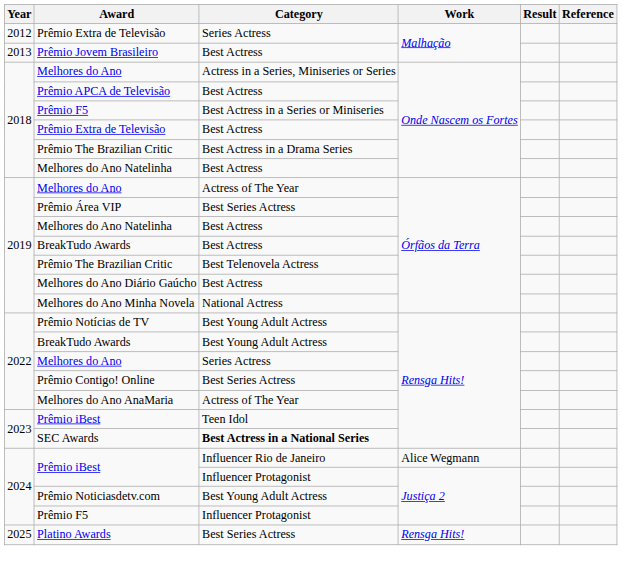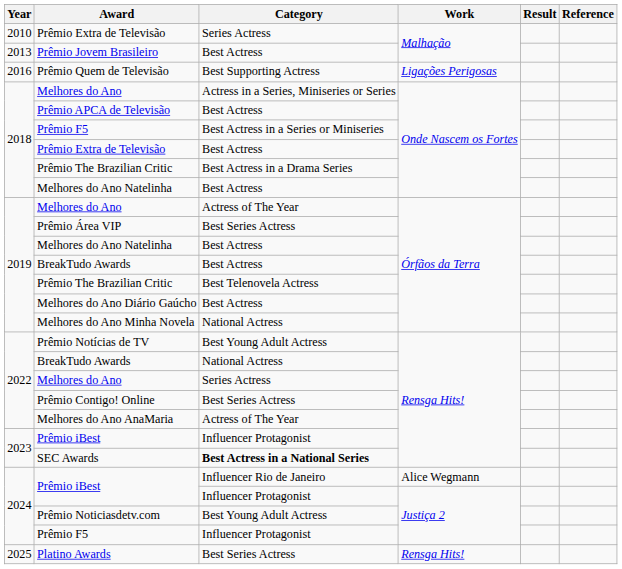 <table class="wikitable">
 <tr>
 <th>Year</th>
 <th>Award</th>
 <th>Category</th>
 <th>Work</th>
 <th>Result</th>
 <th>Reference</th>
 </tr>
 <tr>
-<td>2012</td>
+<td>2010</td>
 <td>Prêmio Extra de Televisão</td>
 <td>Series Actress</td>
 <td rowspan="2"><em><a href='#'>Malhação</a></em></td>
 <td></td>
 <td></td>
 </tr>
 <tr>
 <td>2013</td>
 <td><a href='#'>Prêmio Jovem Brasileiro</a></td>
 <td>Best Actress</td>
+<td></td>
+<td></td>
+</tr>
+<tr>
+<td>2016</td>
+<td>Prêmio Quem de Televisão</td>
+<td>Best Supporting Actress</td>
+<td><em><a href='#'>Ligações Perigosas</a></em></td>
 <td></td>
 <td></td>
 </tr>
 <tr>
 <td rowspan="6">2018</td>
 <td><a href='#'>Melhores do Ano</a></td>
 <td>Actress in a Series, Miniseries or Series</td>
 <td rowspan="6"><em><a href='#'>Onde Nascem os Fortes</a></em></td>
 <td></td>
 <td></td>
 </tr>
 <tr>
 <td><a href='#'>Prêmio APCA de Televisão</a></td>
 <td>Best Actress</td>
 <td></td>
 <td></td>
 </tr>
 <tr>
 <td><a href='#'>Prêmio F5</a></td>
 <td>Best Actress in a Series or Miniseries</td>
 <td></td>
 <td></td>
 </tr>
 <tr>
 <td><a href='#'>Prêmio Extra de Televisão</a></td>
 <td>Best Actress</td>
 <td></td>
 <td></td>
 </tr>
 <tr>
 <td>Prêmio The Brazilian Critic</td>
 <td>Best Actress in a Drama Series</td>
 <td></td>
 <td></td>
 </tr>
 <tr>
 <td>Melhores do Ano Natelinha</td>
 <td>Best Actress</td>
 <td></td>
 <td></td>
 </tr>
 <tr>
 <td rowspan="7">2019</td>
 <td><a href='#'>Melhores do Ano</a></td>
 <td>Actress of The Year</td>
 <td rowspan="7"><em><a href='#'>Órfãos da Terra</a></em></td>
 <td></td>
 <td></td>
 </tr>
 <tr>
 <td>Prêmio Área VIP</td>
 <td>Best Series Actress</td>
 <td></td>
 <td></td>
 </tr>
 <tr>
 <td>Melhores do Ano Natelinha</td>
 <td>Best Actress</td>
 <td></td>
 <td></td>
 </tr>
 <tr>
 <td>BreakTudo Awards</td>
 <td>Best Actress</td>
 <td></td>
 <td></td>
 </tr>
 <tr>
 <td>Prêmio The Brazilian Critic</td>
 <td>Best Telenovela Actress</td>
 <td></td>
 <td></td>
 </tr>
 <tr>
 <td>Melhores do Ano Diário Gaúcho</td>
 <td>Best Actress</td>
 <td></td>
 <td></td>
 </tr>
 <tr>
 <td>Melhores do Ano Minha Novela</td>
 <td>National Actress</td>
 <td></td>
 <td></td>
 </tr>
 <tr>
 <td rowspan="5">2022</td>
 <td>Prêmio Notícias de TV</td>
 <td>Best Young Adult Actress</td>
 <td rowspan="7"><em><a href='#'>Rensga Hits!</a></em></td>
 <td></td>
 <td></td>
 </tr>
 <tr>
 <td>BreakTudo Awards</td>
-<td>Best Young Adult Actress</td>
+<td>National Actress</td>
 <td></td>
 <td></td>
 </tr>
 <tr>
 <td><a href='#'>Melhores do Ano</a></td>
 <td>Series Actress</td>
 <td></td>
 <td></td>
 </tr>
 <tr>
 <td>Prêmio Contigo! Online</td>
 <td>Best Series Actress</td>
 <td></td>
 <td></td>
 </tr>
 <tr>
 <td>Melhores do Ano AnaMaria</td>
 <td>Actress of The Year</td>
 <td></td>
 <td></td>
 </tr>
 <tr>
 <td rowspan="2">2023</td>
 <td><a href='#'>Prêmio iBest</a></td>
-<td>Teen Idol</td>
+<td>Influencer Protagonist</td>
 <td></td>
 <td></td>
 </tr>
 <tr>
 <td>SEC Awards</td>
 <td><strong>Best Actress in a National Series</strong></td>
 <td></td>
 <td></td>
 </tr>
 <tr>
 <td rowspan="4">2024</td>
 <td rowspan="2"><a href='#'>Prêmio iBest</a></td>
 <td>Influencer Rio de Janeiro</td>
 <td>Alice Wegmann</td>
 <td></td>
 <td></td>
 </tr>
 <tr>
 <td>Influencer Protagonist</td>
 <td rowspan="3"><em><a href='#'>Justiça 2</a></em></td>
 <td></td>
 <td></td>
 </tr>
 <tr>
 <td>Prêmio Noticiasdetv.com</td>
 <td>Best Young Adult Actress</td>
 <td></td>
 <td></td>
 </tr>
 <tr>
 <td>Prêmio F5</td>
 <td>Influencer Protagonist</td>
 <td></td>
 <td></td>
 </tr>
 <tr>
 <td>2025</td>
 <td><a href='#'>Platino Awards</a></td>
 <td>Best Series Actress</td>
 <td><em><a href='#'>Rensga Hits!</a></em></td>
 <td></td>
 <td></td>
 </tr>
 </table>
